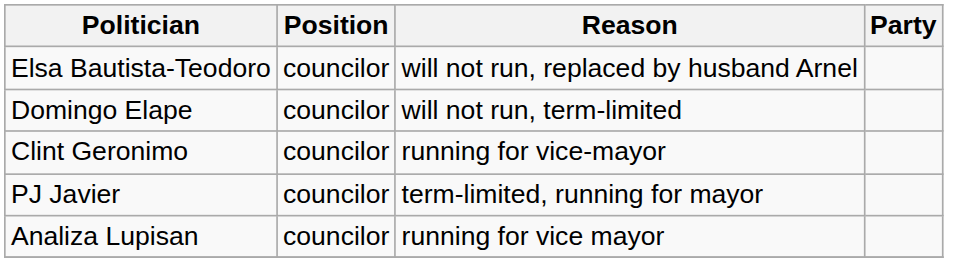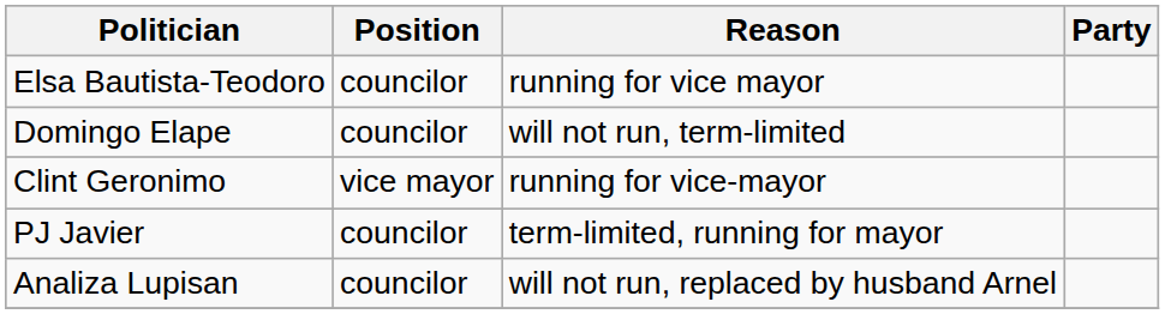 <table class=wikitable>
 <tr>
 <th>Politician</th>
 <th>Position</th>
 <th>Reason</th>
 <th colspan=2>Party</th>
 </tr>
 <tr>
 <td>Elsa Bautista-Teodoro</td>
 <td>councilor</td>
-<td>will not run, replaced by husband Arnel</td>
+<td>running for vice mayor</td>
 <td></td>
 </tr>
 <tr>
 <td>Domingo Elape</td>
 <td>councilor</td>
 <td>will not run, term-limited</td>
 <td></td>
 </tr>
 <tr>
 <td>Clint Geronimo</td>
-<td>councilor</td>
+<td>vice mayor</td>
 <td>running for vice-mayor</td>
 <td></td>
 </tr>
 <tr>
 <td>PJ Javier</td>
 <td>councilor</td>
 <td>term-limited, running for mayor</td>
 <td></td>
 </tr>
 <tr>
 <td>Analiza Lupisan</td>
 <td>councilor</td>
-<td>running for vice mayor</td>
+<td>will not run, replaced by husband Arnel</td>
 <td></td>
 </tr>
 <tr>
 </tr>
 </table>
